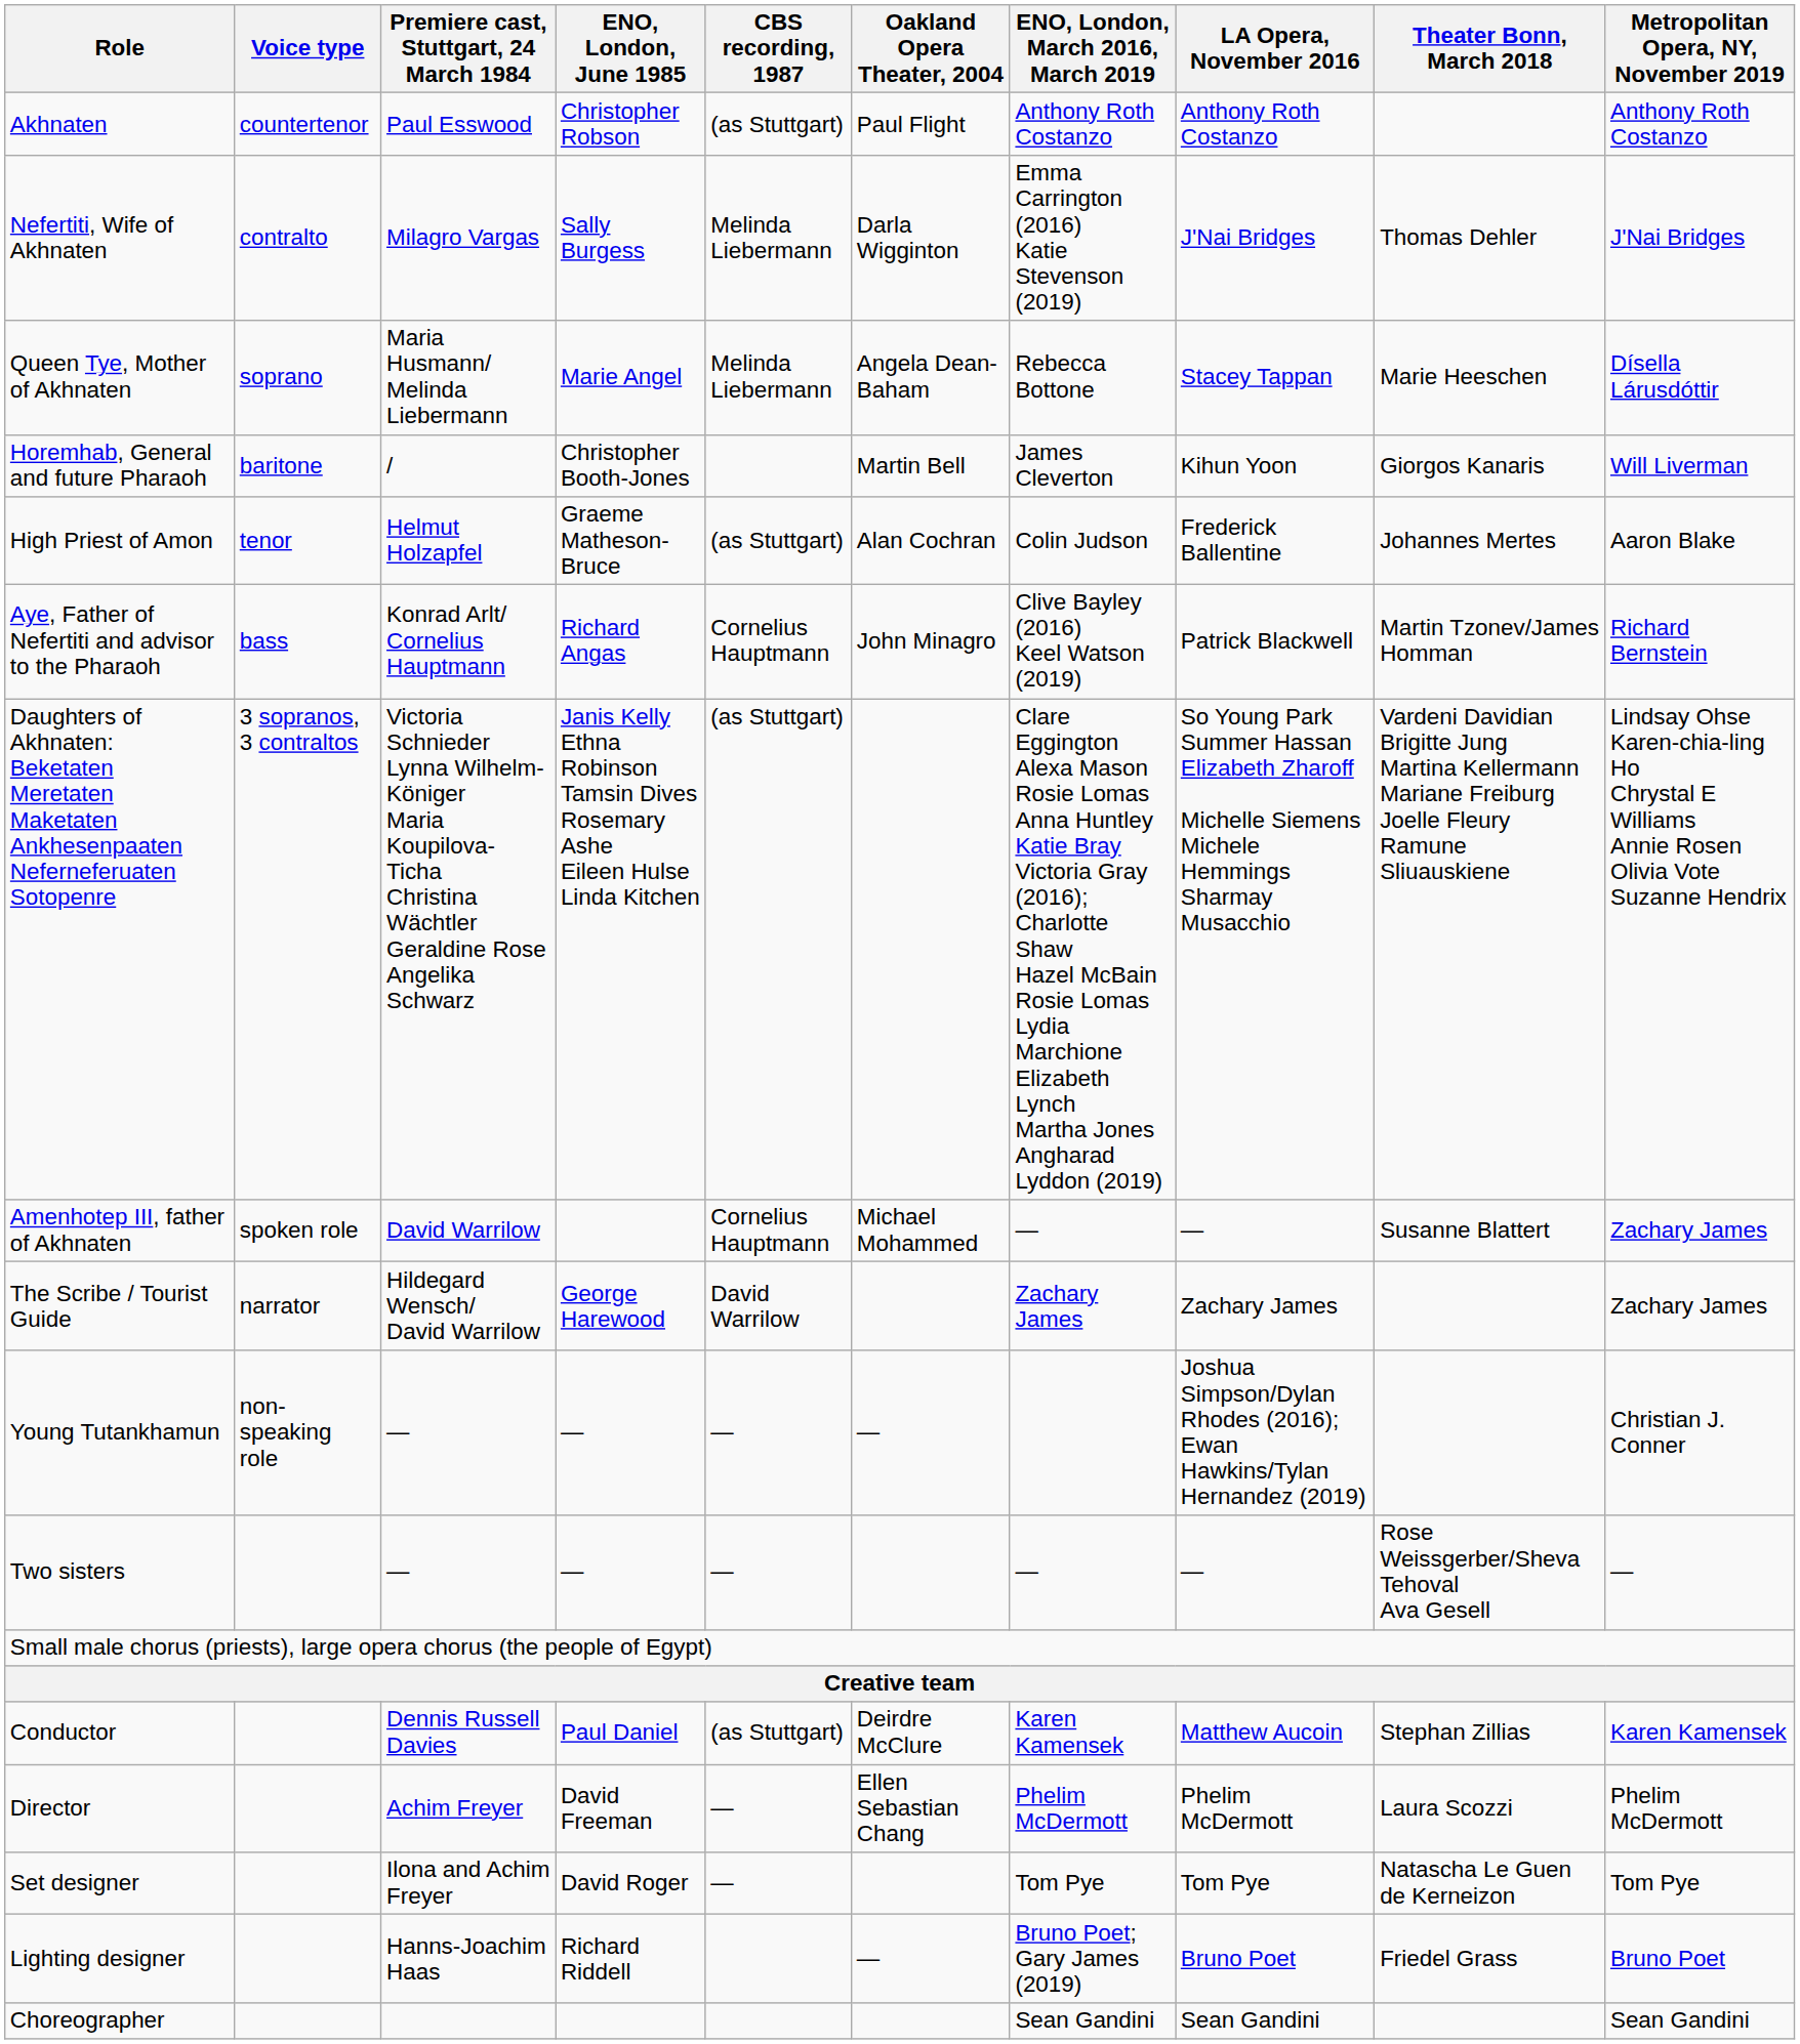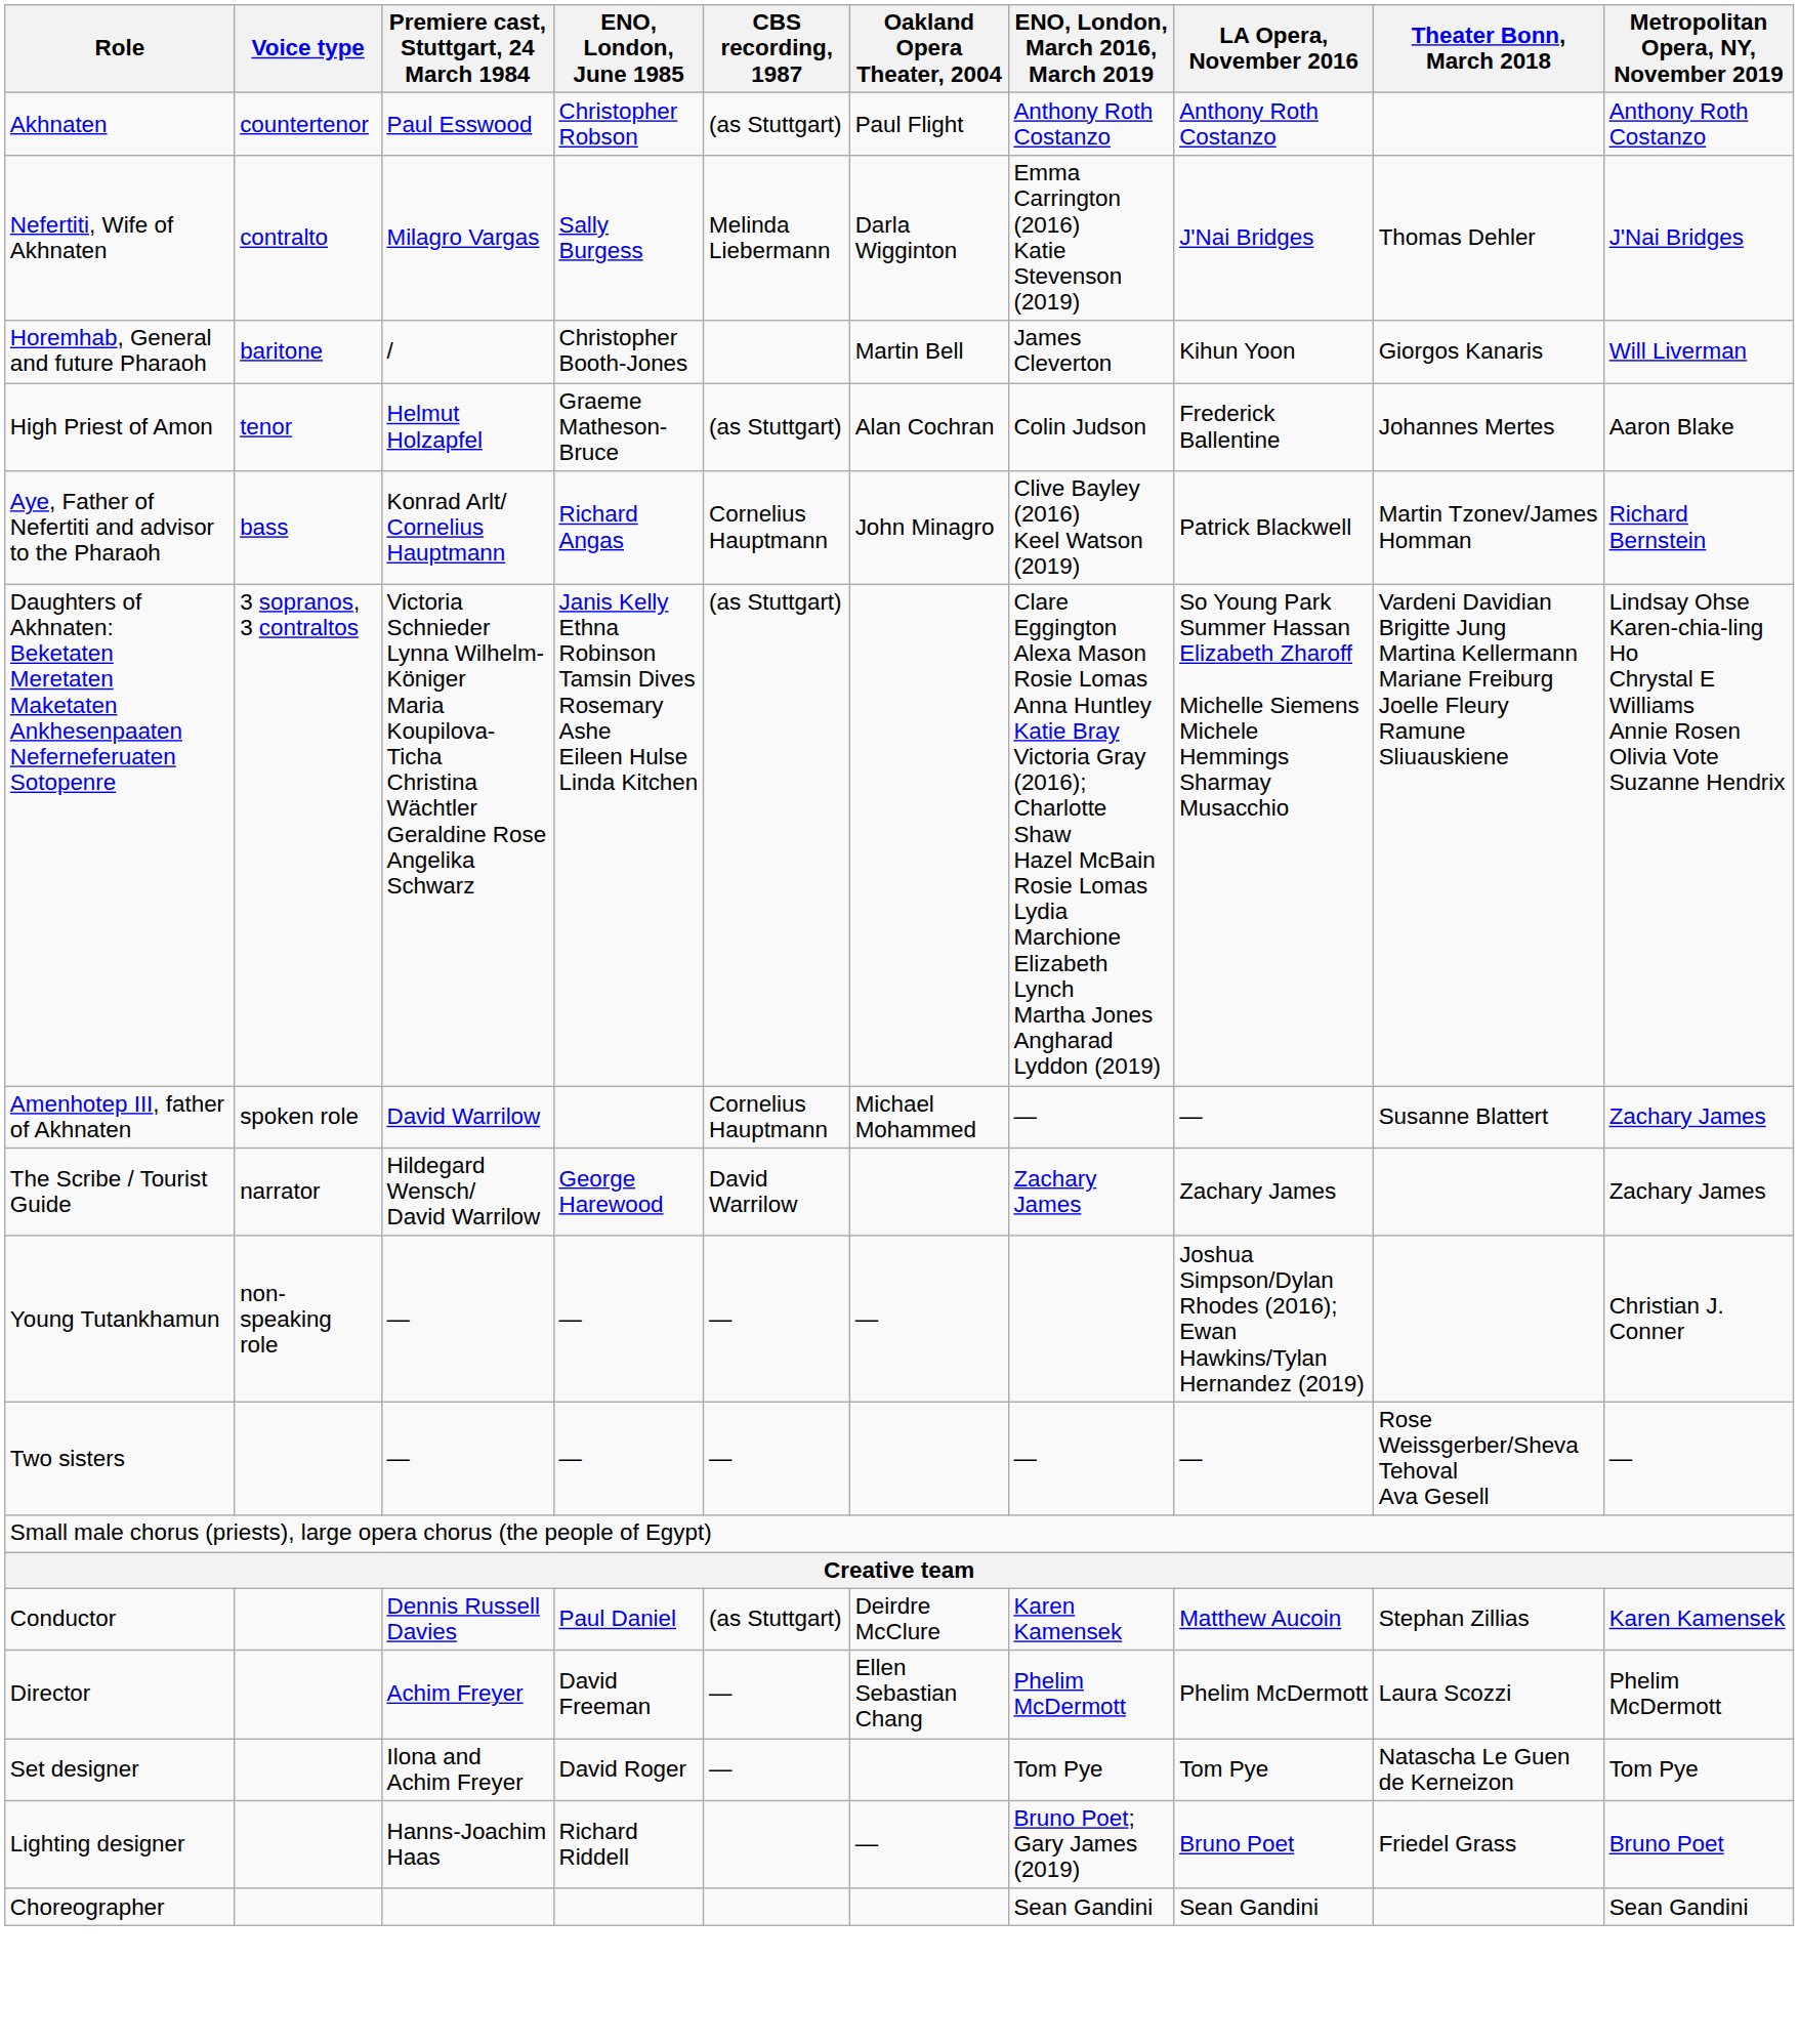 <table class=wikitable>
 <tr>
 <th>Role</th>
 <th><a href='#'>Voice type</a></th>
 <th>Premiere cast, Stuttgart, 24 March 1984</th>
 <th>ENO, London, June 1985</th>
 <th>CBS recording, 1987</th>
 <th>Oakland Opera Theater, 2004</th>
 <th>ENO, London, March 2016, March 2019</th>
 <th>LA Opera, November 2016</th>
 <th><a href='#'>Theater Bonn</a>, March 2018</th>
 <th>Metropolitan Opera, NY, November 2019</th>
 </tr>
 <tr>
 <td><a href='#'>Akhnaten</a></td>
 <td><a href='#'>countertenor</a></td>
 <td><a href='#'>Paul Esswood</a></td>
 <td><a href='#'>Christopher Robson</a></td>
 <td>(as Stuttgart)</td>
 <td>Paul Flight</td>
 <td><a href='#'>Anthony Roth Costanzo</a></td>
 <td><a href='#'>Anthony Roth Costanzo</a></td>
 <td></td>
 <td><a href='#'>Anthony Roth Costanzo</a></td>
 </tr>
 <tr>
 <td><a href='#'>Nefertiti</a>, Wife of Akhnaten</td>
 <td><a href='#'>contralto</a></td>
 <td><a href='#'>Milagro Vargas</a></td>
 <td><a href='#'>Sally Burgess</a></td>
 <td>Melinda Liebermann</td>
 <td>Darla Wigginton</td>
 <td>Emma Carrington (2016)<br>Katie Stevenson (2019)</td>
 <td><a href='#'>J'Nai Bridges</a></td>
 <td>Thomas Dehler</td>
 <td><a href='#'>J'Nai Bridges</a></td>
-</tr>
-<tr>
-<td>Queen <a href='#'>Tye</a>, Mother of Akhnaten</td>
-<td><a href='#'>soprano</a></td>
-<td>Maria Husmann/<br>Melinda Liebermann</td>
-<td><a href='#'>Marie Angel</a></td>
-<td>Melinda Liebermann</td>
-<td>Angela Dean-Baham</td>
-<td>Rebecca Bottone</td>
-<td><a href='#'>Stacey Tappan</a></td>
-<td>Marie Heeschen</td>
-<td><a href='#'>Dísella Lárusdóttir</a></td>
 </tr>
 <tr>
 <td><a href='#'>Horemhab</a>, General and future Pharaoh</td>
 <td><a href='#'>baritone</a></td>
 <td>/<br></td>
 <td>Christopher Booth-Jones</td>
 <td></td>
 <td>Martin Bell</td>
 <td>James Cleverton</td>
 <td>Kihun Yoon</td>
 <td>Giorgos Kanaris</td>
 <td><a href='#'>Will Liverman</a></td>
 </tr>
 <tr>
 <td>High Priest of Amon</td>
 <td><a href='#'>tenor</a></td>
 <td><a href='#'>Helmut Holzapfel</a></td>
 <td>Graeme Matheson-Bruce</td>
 <td>(as Stuttgart)</td>
 <td>Alan Cochran</td>
 <td>Colin Judson</td>
 <td>Frederick Ballentine</td>
 <td>Johannes Mertes</td>
 <td>Aaron Blake</td>
 </tr>
 <tr>
 <td><a href='#'>Aye</a>, Father of Nefertiti and advisor to the Pharaoh</td>
 <td><a href='#'>bass</a></td>
 <td>Konrad Arlt/<br><a href='#'>Cornelius Hauptmann</a></td>
 <td><a href='#'>Richard Angas</a></td>
 <td>Cornelius Hauptmann</td>
 <td>John Minagro</td>
 <td>Clive Bayley (2016)<br>Keel Watson (2019)</td>
 <td>Patrick Blackwell</td>
 <td>Martin Tzonev/James Homman</td>
 <td><a href='#'>Richard Bernstein</a></td>
 </tr>
 <tr>
 <td valign=top>Daughters of Akhnaten:<br><a href='#'>Beketaten</a><br><a href='#'>Meretaten</a><br><a href='#'>Maketaten</a><br><a href='#'>Ankhesenpaaten</a><br><a href='#'>Neferneferuaten</a><br><a href='#'>Sotopenre</a></td>
 <td valign=top>3 <a href='#'>sopranos</a>,<br>3 <a href='#'>contraltos</a></td>
 <td valign=top>Victoria Schnieder<br>Lynna Wilhelm-Königer<br>Maria Koupilova-Ticha<br>Christina Wächtler<br>Geraldine Rose<br>Angelika Schwarz</td>
 <td valign=top><a href='#'>Janis Kelly</a><br>Ethna Robinson<br>Tamsin Dives<br>Rosemary Ashe<br>Eileen Hulse<br>Linda Kitchen</td>
 <td valign=top>(as Stuttgart)</td>
 <td> </td>
 <td valign=top>Clare Eggington<br>Alexa Mason<br>Rosie Lomas<br>Anna Huntley<br><a href='#'>Katie Bray</a><br>Victoria Gray (2016);<br>Charlotte Shaw<br>Hazel McBain<br>Rosie Lomas<br>Lydia Marchione<br>Elizabeth Lynch<br>Martha Jones<br>Angharad Lyddon (2019)</td>
 <td valign=top>So Young Park<br>Summer Hassan<br><a href='#'>Elizabeth Zharoff</a><br><br>Michelle Siemens<br>Michele Hemmings<br>Sharmay Musacchio</td>
 <td valign=top>Vardeni Davidian<br>Brigitte Jung<br>Martina Kellermann<br>Mariane Freiburg<br>Joelle Fleury<br>Ramune Sliuauskiene</td>
 <td valign=top>Lindsay Ohse<br>Karen-chia-ling Ho<br>Chrystal E Williams<br>Annie Rosen<br>Olivia Vote<br>Suzanne Hendrix</td>
 </tr>
 <tr>
 <td><a href='#'>Amenhotep III</a>, father of Akhnaten</td>
 <td>spoken role</td>
 <td><a href='#'>David Warrilow</a></td>
 <td> </td>
 <td>Cornelius Hauptmann</td>
 <td>Michael Mohammed</td>
 <td>—</td>
 <td>—</td>
 <td>Susanne Blattert</td>
 <td><a href='#'>Zachary James</a></td>
 </tr>
 <tr>
 <td>The Scribe / Tourist Guide</td>
 <td>narrator</td>
 <td>Hildegard Wensch/<br>David Warrilow</td>
 <td><a href='#'>George Harewood</a></td>
 <td>David Warrilow</td>
 <td> </td>
 <td><a href='#'>Zachary James</a></td>
 <td>Zachary James</td>
 <td> </td>
 <td>Zachary James</td>
 </tr>
 <tr>
 <td>Young Tutankhamun</td>
 <td>non-speaking role</td>
 <td>—</td>
 <td>—</td>
 <td>—</td>
 <td>—</td>
 <td> </td>
 <td>Joshua Simpson/Dylan Rhodes (2016);<br>Ewan Hawkins/Tylan Hernandez (2019)</td>
 <td> </td>
 <td>Christian J. Conner</td>
 </tr>
 <tr>
 <td>Two sisters</td>
 <td> </td>
 <td>—</td>
 <td>—</td>
 <td>—</td>
 <td> </td>
 <td>—</td>
 <td>—</td>
 <td>Rose Weissgerber/Sheva Tehoval<br>Ava Gesell</td>
 <td>—</td>
 </tr>
 <tr>
 <td colspan="10">Small male chorus (priests), large opera chorus (the people of Egypt)</td>
 </tr>
 <tr>
 <th colspan="10">Creative team</th>
 </tr>
 <tr>
 <td>Conductor</td>
 <td> </td>
 <td><a href='#'>Dennis Russell Davies</a></td>
 <td><a href='#'>Paul Daniel</a></td>
 <td>(as Stuttgart)</td>
 <td>Deirdre McClure</td>
 <td><a href='#'>Karen Kamensek</a></td>
 <td><a href='#'>Matthew Aucoin</a></td>
 <td>Stephan Zillias</td>
 <td><a href='#'>Karen Kamensek</a></td>
 </tr>
 <tr>
 <td>Director</td>
 <td> </td>
 <td><a href='#'>Achim Freyer</a></td>
 <td>David Freeman</td>
 <td>—</td>
 <td>Ellen Sebastian Chang</td>
 <td><a href='#'>Phelim McDermott</a></td>
 <td>Phelim McDermott</td>
 <td>Laura Scozzi</td>
 <td>Phelim McDermott</td>
 </tr>
 <tr>
 <td>Set designer</td>
 <td> </td>
 <td>Ilona and Achim Freyer</td>
 <td>David Roger</td>
 <td>—</td>
 <td> </td>
 <td>Tom Pye</td>
 <td>Tom Pye</td>
 <td>Natascha Le Guen de Kerneizon</td>
 <td>Tom Pye</td>
 </tr>
 <tr>
 <td>Lighting designer</td>
 <td> </td>
 <td>Hanns-Joachim Haas</td>
 <td>Richard Riddell</td>
 <td> </td>
 <td>—</td>
 <td><a href='#'>Bruno Poet</a>; Gary James (2019)</td>
 <td><a href='#'>Bruno Poet</a></td>
 <td>Friedel Grass</td>
 <td><a href='#'>Bruno Poet</a></td>
 </tr>
 <tr>
 <td>Choreographer</td>
 <td></td>
 <td></td>
 <td></td>
 <td></td>
 <td></td>
 <td>Sean Gandini</td>
 <td>Sean Gandini</td>
 <td></td>
 <td>Sean Gandini</td>
 </tr>
 </table>
